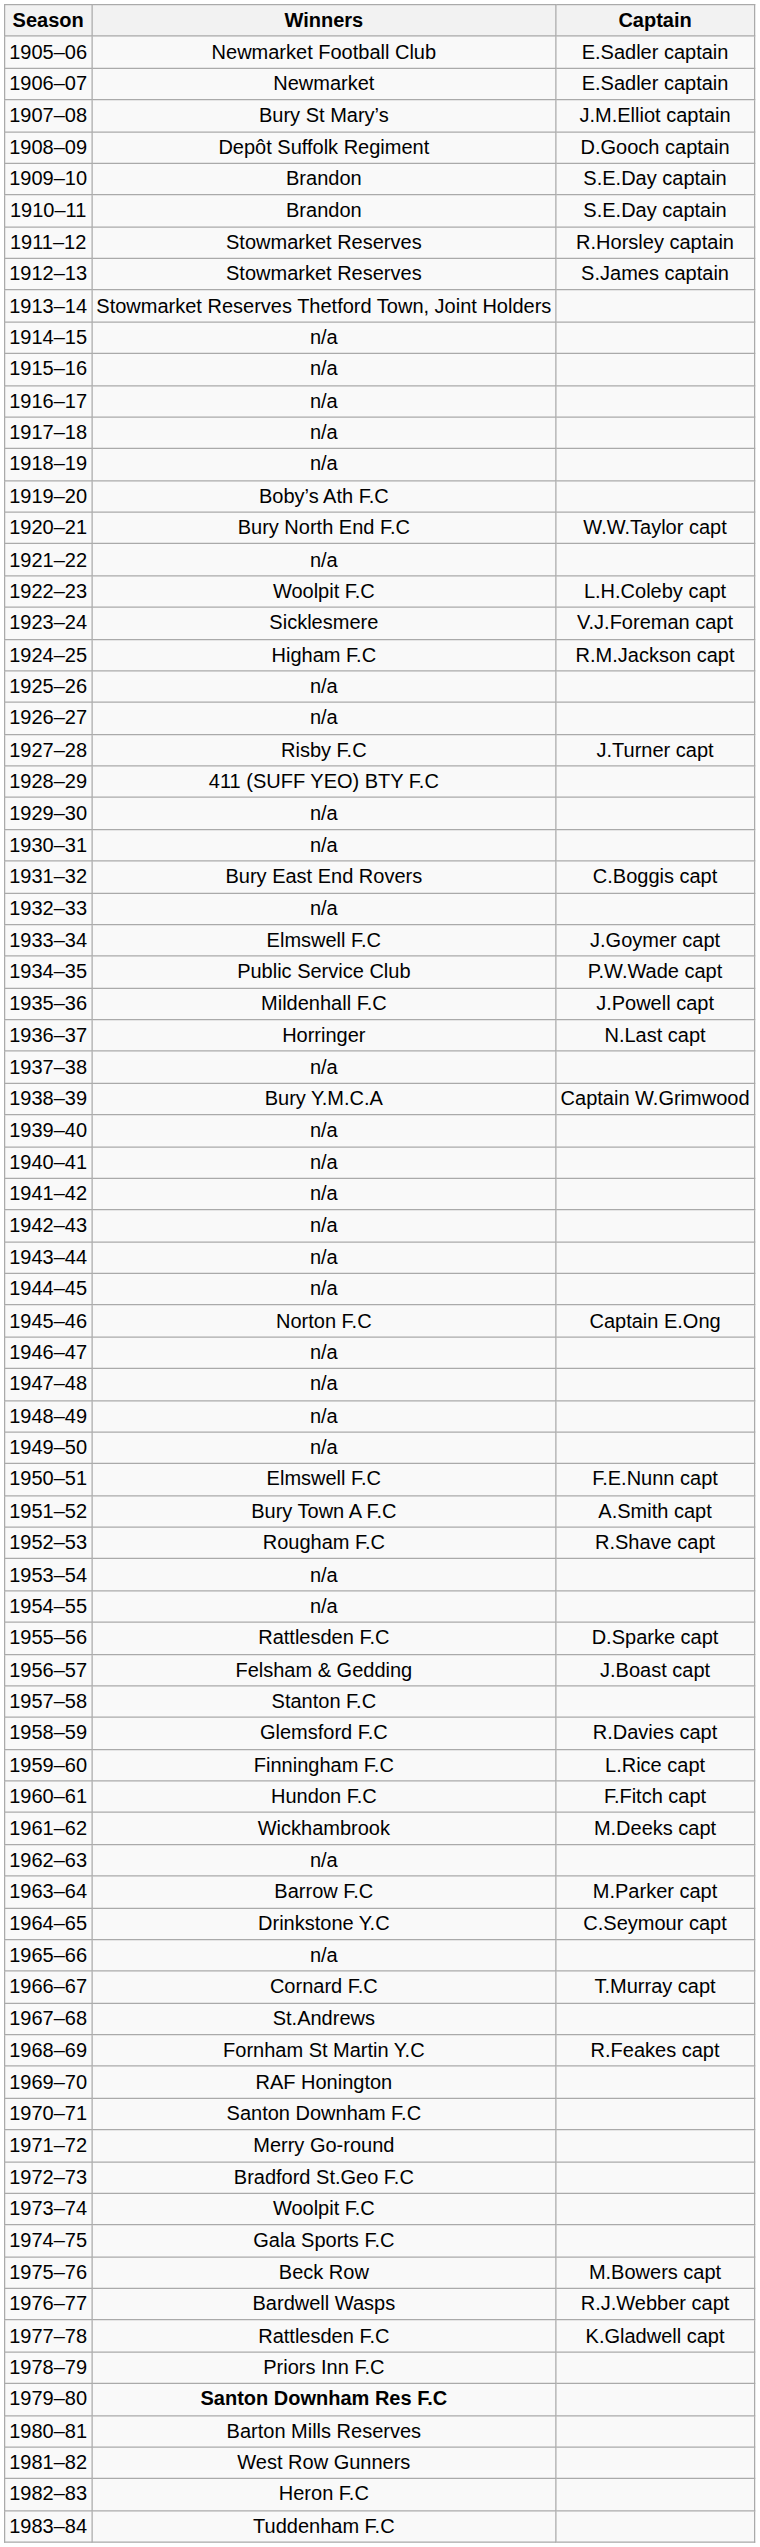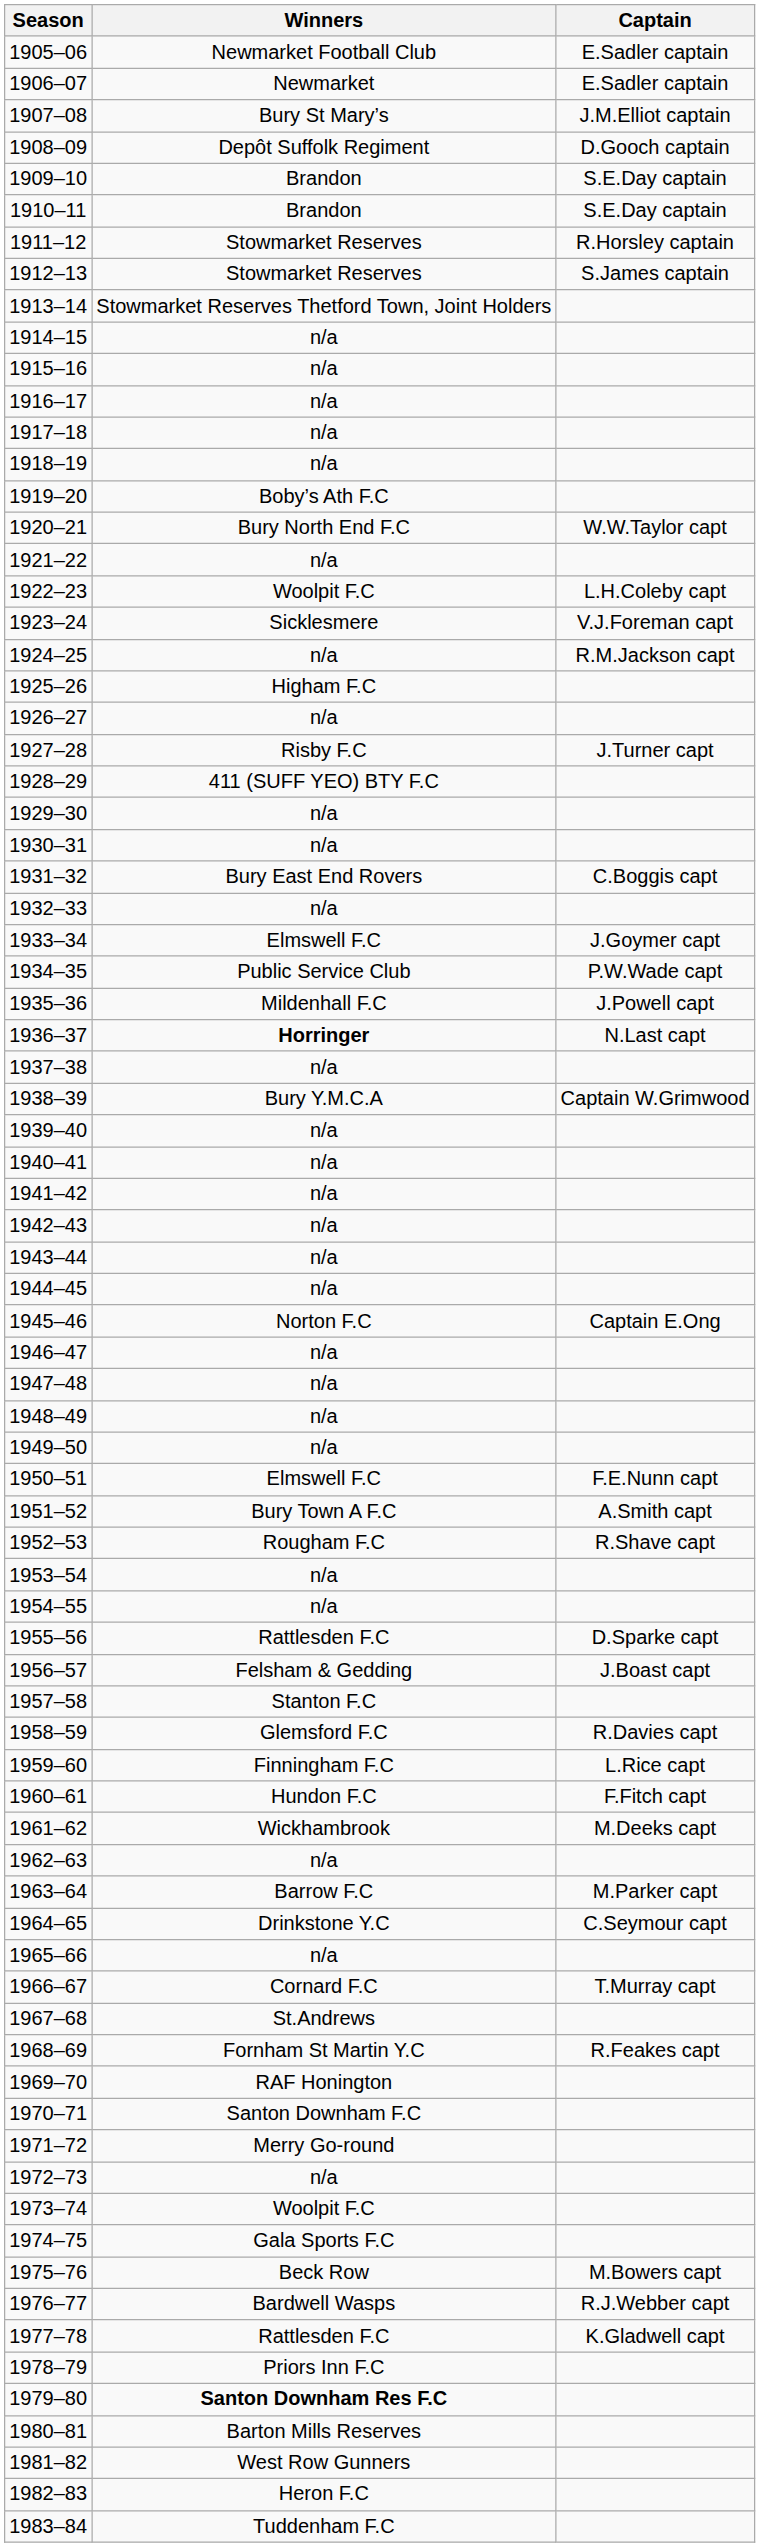 <table class=wikitable style=text-align:center>
 <tr>
 <th>Season</th>
 <th>Winners</th>
 <th>Captain</th>
 </tr>
 <tr>
 <td>1905–06</td>
 <td>Newmarket Football  Club</td>
 <td>E.Sadler captain</td>
 </tr>
 <tr>
 <td>1906–07</td>
 <td>Newmarket</td>
 <td>E.Sadler captain</td>
 </tr>
 <tr>
 <td>1907–08</td>
 <td>Bury St Mary’s</td>
 <td>J.M.Elliot captain</td>
 </tr>
 <tr>
 <td>1908–09</td>
 <td>Depôt Suffolk Regiment</td>
 <td>D.Gooch captain</td>
 </tr>
 <tr>
 <td>1909–10</td>
 <td>Brandon</td>
 <td>S.E.Day captain</td>
 </tr>
 <tr>
 <td>1910–11</td>
 <td>Brandon</td>
 <td>S.E.Day captain</td>
 </tr>
 <tr>
 <td>1911–12</td>
 <td>Stowmarket Reserves</td>
 <td>R.Horsley captain</td>
 </tr>
 <tr>
 <td>1912–13</td>
 <td>Stowmarket Reserves</td>
 <td>S.James captain</td>
 </tr>
 <tr>
 <td>1913–14</td>
 <td>Stowmarket  Reserves Thetford Town, Joint Holders</td>
 <td></td>
 </tr>
 <tr>
 <td>1914–15</td>
 <td>n/a</td>
 <td></td>
 </tr>
 <tr>
 <td>1915–16</td>
 <td>n/a</td>
 <td></td>
 </tr>
 <tr>
 <td>1916–17</td>
 <td>n/a</td>
 <td></td>
 </tr>
 <tr>
 <td>1917–18</td>
 <td>n/a</td>
 <td></td>
 </tr>
 <tr>
 <td>1918–19</td>
 <td>n/a</td>
 <td></td>
 </tr>
 <tr>
 <td>1919–20</td>
 <td>Boby’s Ath  F.C</td>
 <td></td>
 </tr>
 <tr>
 <td>1920–21</td>
 <td>Bury North End F.C</td>
 <td>W.W.Taylor capt</td>
 </tr>
 <tr>
 <td>1921–22</td>
 <td>n/a</td>
 <td></td>
 </tr>
 <tr>
 <td>1922–23</td>
 <td>Woolpit F.C</td>
 <td>L.H.Coleby capt</td>
 </tr>
 <tr>
 <td>1923–24</td>
 <td>Sicklesmere</td>
 <td>V.J.Foreman capt</td>
 </tr>
 <tr>
 <td>1924–25</td>
-<td>Higham F.C</td>
+<td>n/a</td>
 <td>R.M.Jackson capt</td>
 </tr>
 <tr>
 <td>1925–26</td>
-<td>n/a</td>
+<td>Higham F.C</td>
 <td></td>
 </tr>
 <tr>
 <td>1926–27</td>
 <td>n/a</td>
 <td></td>
 </tr>
 <tr>
 <td>1927–28</td>
 <td>Risby F.C</td>
 <td>J.Turner capt</td>
 </tr>
 <tr>
 <td>1928–29</td>
 <td>411 (SUFF YEO) BTY F.C</td>
 <td></td>
 </tr>
 <tr>
 <td>1929–30</td>
 <td>n/a</td>
 <td></td>
 </tr>
 <tr>
 <td>1930–31</td>
 <td>n/a</td>
 <td></td>
 </tr>
 <tr>
 <td>1931–32</td>
 <td>Bury East End  Rovers</td>
 <td>C.Boggis capt</td>
 </tr>
 <tr>
 <td>1932–33</td>
 <td>n/a</td>
 <td></td>
 </tr>
 <tr>
 <td>1933–34</td>
 <td>Elmswell F.C</td>
 <td>J.Goymer capt</td>
 </tr>
 <tr>
 <td>1934–35</td>
 <td>Public Service Club</td>
 <td>P.W.Wade capt</td>
 </tr>
 <tr>
 <td>1935–36</td>
 <td>Mildenhall F.C</td>
 <td>J.Powell capt</td>
 </tr>
 <tr>
 <td>1936–37</td>
-<td>Horringer</td>
+<td><strong>Horringer</strong></td>
 <td>N.Last capt</td>
 </tr>
 <tr>
 <td>1937–38</td>
 <td>n/a</td>
 <td></td>
 </tr>
 <tr>
 <td>1938–39</td>
 <td>Bury Y.M.C.A</td>
 <td>Captain W.Grimwood</td>
 </tr>
 <tr>
 <td>1939–40</td>
 <td>n/a</td>
 <td></td>
 </tr>
 <tr>
 <td>1940–41</td>
 <td>n/a</td>
 <td></td>
 </tr>
 <tr>
 <td>1941–42</td>
 <td>n/a</td>
 <td></td>
 </tr>
 <tr>
 <td>1942–43</td>
 <td>n/a</td>
 <td></td>
 </tr>
 <tr>
 <td>1943–44</td>
 <td>n/a</td>
 <td></td>
 </tr>
 <tr>
 <td>1944–45</td>
 <td>n/a</td>
 <td></td>
 </tr>
 <tr>
 <td>1945–46</td>
 <td>Norton F.C</td>
 <td>Captain E.Ong</td>
 </tr>
 <tr>
 <td>1946–47</td>
 <td>n/a</td>
 <td></td>
 </tr>
 <tr>
 <td>1947–48</td>
 <td>n/a</td>
 <td></td>
 </tr>
 <tr>
 <td>1948–49</td>
 <td>n/a</td>
 <td></td>
 </tr>
 <tr>
 <td>1949–50</td>
 <td>n/a</td>
 <td></td>
 </tr>
 <tr>
 <td>1950–51</td>
 <td>Elmswell F.C</td>
 <td>F.E.Nunn capt</td>
 </tr>
 <tr>
 <td>1951–52</td>
 <td>Bury Town A F.C</td>
 <td>A.Smith capt</td>
 </tr>
 <tr>
 <td>1952–53</td>
 <td>Rougham F.C</td>
 <td>R.Shave capt</td>
 </tr>
 <tr>
 <td>1953–54</td>
 <td>n/a</td>
 <td></td>
 </tr>
 <tr>
 <td>1954–55</td>
 <td>n/a</td>
 <td></td>
 </tr>
 <tr>
 <td>1955–56</td>
 <td>Rattlesden F.C</td>
 <td>D.Sparke capt</td>
 </tr>
 <tr>
 <td>1956–57</td>
 <td>Felsham & Gedding</td>
 <td>J.Boast capt</td>
 </tr>
 <tr>
 <td>1957–58</td>
 <td>Stanton F.C</td>
 <td></td>
 </tr>
 <tr>
 <td>1958–59</td>
 <td>Glemsford F.C</td>
 <td>R.Davies capt</td>
 </tr>
 <tr>
 <td>1959–60</td>
 <td>Finningham F.C</td>
 <td>L.Rice capt</td>
 </tr>
 <tr>
 <td>1960–61</td>
 <td>Hundon F.C</td>
 <td>F.Fitch capt</td>
 </tr>
 <tr>
 <td>1961–62</td>
 <td>Wickhambrook</td>
 <td>M.Deeks capt</td>
 </tr>
 <tr>
 <td>1962–63</td>
 <td>n/a</td>
 <td></td>
 </tr>
 <tr>
 <td>1963–64</td>
 <td>Barrow F.C</td>
 <td>M.Parker capt</td>
 </tr>
 <tr>
 <td>1964–65</td>
 <td>Drinkstone Y.C</td>
 <td>C.Seymour capt</td>
 </tr>
 <tr>
 <td>1965–66</td>
 <td>n/a</td>
 <td></td>
 </tr>
 <tr>
 <td>1966–67</td>
 <td>Cornard F.C</td>
 <td>T.Murray capt</td>
 </tr>
 <tr>
 <td>1967–68</td>
 <td>St.Andrews</td>
 <td></td>
 </tr>
 <tr>
 <td>1968–69</td>
 <td>Fornham St Martin Y.C</td>
 <td>R.Feakes capt</td>
 </tr>
 <tr>
 <td>1969–70</td>
 <td>RAF Honington</td>
 <td></td>
 </tr>
 <tr>
 <td>1970–71</td>
 <td>Santon Downham F.C</td>
 <td></td>
 </tr>
 <tr>
 <td>1971–72</td>
 <td>Merry Go-round</td>
 <td></td>
 </tr>
 <tr>
 <td>1972–73</td>
-<td>Bradford St.Geo F.C</td>
+<td>n/a</td>
 <td></td>
 </tr>
 <tr>
 <td>1973–74</td>
 <td>Woolpit F.C</td>
 <td></td>
 </tr>
 <tr>
 <td>1974–75</td>
 <td>Gala Sports F.C</td>
 <td></td>
 </tr>
 <tr>
 <td>1975–76</td>
 <td>Beck Row</td>
 <td>M.Bowers capt</td>
 </tr>
 <tr>
 <td>1976–77</td>
 <td>Bardwell Wasps</td>
 <td>R.J.Webber capt</td>
 </tr>
 <tr>
 <td>1977–78</td>
 <td>Rattlesden F.C</td>
 <td>K.Gladwell capt</td>
 </tr>
 <tr>
 <td>1978–79</td>
 <td>Priors Inn F.C</td>
 <td></td>
 </tr>
 <tr>
 <td>1979–80</td>
 <td><strong>Santon Downham Res F.C</strong></td>
 <td></td>
 </tr>
 <tr>
 <td>1980–81</td>
 <td>Barton Mills Reserves</td>
 <td></td>
 </tr>
 <tr>
 <td>1981–82</td>
 <td>West Row Gunners</td>
 <td></td>
 </tr>
 <tr>
 <td>1982–83</td>
 <td>Heron F.C</td>
 <td></td>
 </tr>
 <tr>
 <td>1983–84</td>
 <td>Tuddenham F.C</td>
 <td></td>
 </tr>
 </table>
